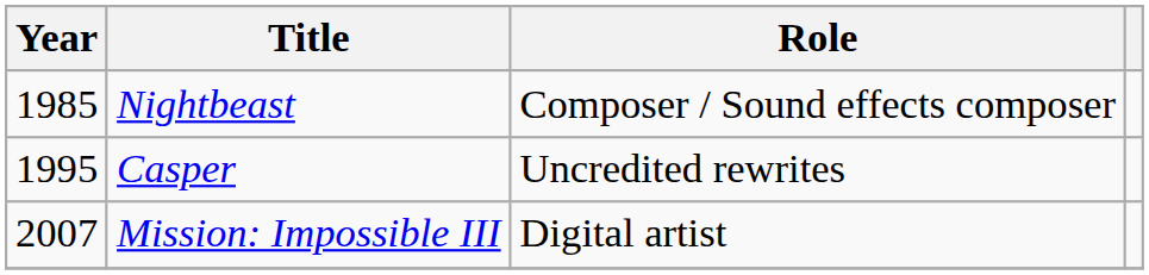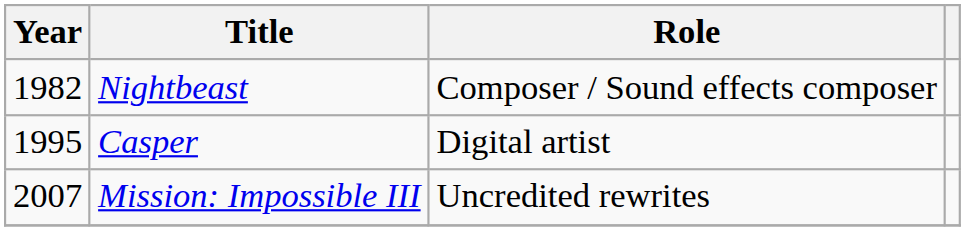 <table class="wikitable">
 <tr>
 <th>Year</th>
 <th>Title</th>
 <th>Role</th>
 <th></th>
 </tr>
 <tr>
-<td>1985</td>
+<td>1982</td>
 <td><em><a href='#'>Nightbeast</a></em></td>
 <td>Composer / Sound effects composer</td>
 <td></td>
 </tr>
 <tr>
 <td>1995</td>
 <td><em><a href='#'>Casper</a></em></td>
-<td>Uncredited rewrites</td>
+<td>Digital artist</td>
 <td></td>
 </tr>
 <tr>
 <td>2007</td>
 <td><em><a href='#'>Mission: Impossible III</a></em></td>
-<td>Digital artist</td>
+<td>Uncredited rewrites</td>
 <td></td>
 </tr>
 <tr>
 </tr>
 </table>
